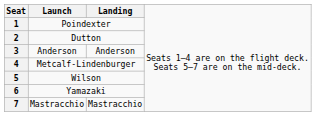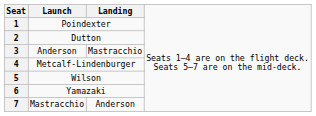 <table class="wikitable" style="text-align:center">
 <tr>
 <th>Seat</th>
 <th>Launch</th>
 <th>Landing</th>
 <td rowspan=8><br>Seats 1–4 are on the flight deck.<br>Seats 5–7 are on the mid-deck.</td>
 </tr>
 <tr>
 <th>1</th>
 <td colspan=2>Poindexter</td>
 </tr>
 <tr>
 <th>2</th>
 <td colspan=2>Dutton</td>
 </tr>
 <tr>
 <th>3</th>
 <td>Anderson</td>
-<td>Anderson</td>
+<td>Mastracchio</td>
 </tr>
 <tr>
 <th>4</th>
 <td colspan=2>Metcalf-Lindenburger</td>
 </tr>
 <tr>
 <th>5</th>
 <td colspan=2>Wilson</td>
 </tr>
 <tr>
 <th>6</th>
 <td colspan=2>Yamazaki</td>
 </tr>
 <tr>
 <th>7</th>
 <td>Mastracchio</td>
-<td>Mastracchio</td>
+<td>Anderson</td>
 </tr>
 </table>
